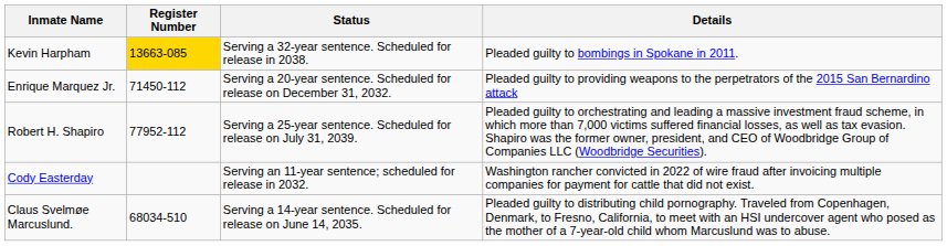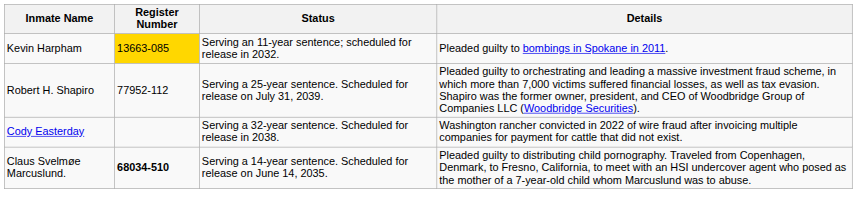 <table class="wikitable sortable">
 <tr>
 <th width=13%>Inmate Name</th>
 <th width=10%>Register Number</th>
 <th width=28%>Status</th>
 <th width=49%>Details</th>
 </tr>
 <tr>
 <td>Kevin Harpham</td>
 <td style="background: gold;">13663-085</td>
-<td>Serving a 32-year sentence. Scheduled for release in 2038.</td>
+<td>Serving an 11-year sentence; scheduled for release in 2032.</td>
 <td>Pleaded guilty to <a href='#'>bombings in Spokane in 2011</a>.</td>
-</tr>
-<tr>
-<td>Enrique Marquez Jr.</td>
-<td>71450-112</td>
-<td>Serving a 20-year sentence. Scheduled for release on December 31, 2032.</td>
-<td>Pleaded guilty to providing weapons to the perpetrators of the <a href='#'>2015 San Bernardino attack</a></td>
 </tr>
 <tr>
 <td>Robert H. Shapiro</td>
 <td>77952-112</td>
 <td>Serving a 25-year sentence. Scheduled for release on July 31, 2039.</td>
 <td>Pleaded guilty to orchestrating and leading a massive investment fraud scheme, in which more than 7,000 victims suffered financial losses, as well as tax evasion.  Shapiro was the former owner, president, and CEO of Woodbridge Group of Companies LLC (<a href='#'>Woodbridge Securities</a>).</td>
 </tr>
 <tr>
 <td><a href='#'>Cody Easterday</a></td>
 <td></td>
-<td>Serving an 11-year sentence; scheduled for release in 2032.</td>
+<td>Serving a 32-year sentence. Scheduled for release in 2038.</td>
 <td>Washington rancher convicted in 2022 of wire fraud after invoicing multiple companies for payment for cattle that did not exist.</td>
 </tr>
 <tr>
 <td>Claus Svelmøe Marcuslund.</td>
-<td>68034-510</td>
+<td><strong>68034-510</strong></td>
 <td>Serving a 14-year sentence. Scheduled for release on June 14, 2035.</td>
 <td>Pleaded guilty to distributing child pornography. Traveled from Copenhagen, Denmark, to Fresno, California, to meet with an HSI undercover agent who posed as the mother of a 7-year-old child whom Marcuslund was to abuse.</td>
 </tr>
 </table>
